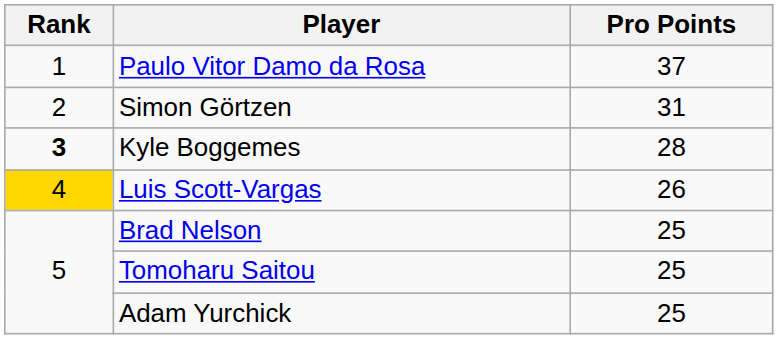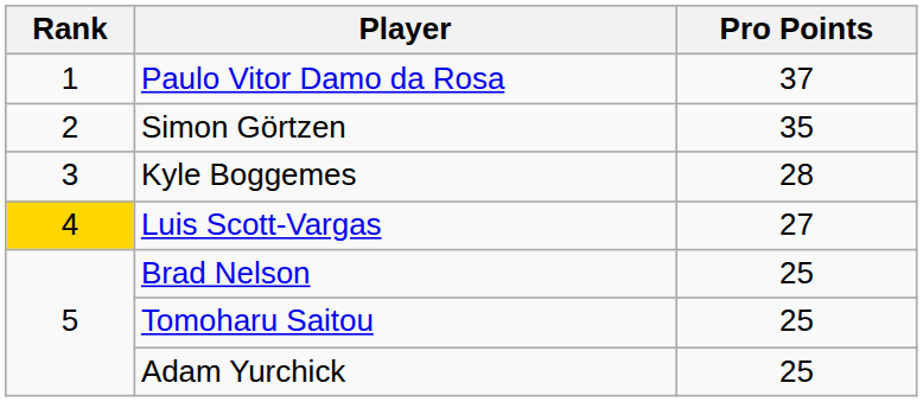 <table class="wikitable" width=30%>
 <tr>
 <th>Rank</th>
 <th>Player</th>
 <th>Pro Points</th>
 </tr>
 <tr>
 <td align=center>1</td>
 <td> <a href='#'>Paulo Vitor Damo da Rosa</a></td>
 <td align=center>37</td>
 </tr>
 <tr>
 <td align=center>2</td>
 <td> Simon Görtzen</td>
-<td align=center>31</td>
+<td align=center>35</td>
 </tr>
 <tr>
-<td align=center><strong>3</strong></td>
+<td align=center>3</td>
 <td> Kyle Boggemes</td>
 <td align=center>28</td>
 </tr>
 <tr>
 <td align=center style="background: gold;">4</td>
 <td> <a href='#'>Luis Scott-Vargas</a></td>
-<td align=center>26</td>
+<td align=center>27</td>
 </tr>
 <tr>
 <td align=center rowspan=3>5</td>
 <td> <a href='#'>Brad Nelson</a></td>
 <td align=center>25</td>
 </tr>
 <tr>
 <td> <a href='#'>Tomoharu Saitou</a></td>
 <td align=center>25</td>
 </tr>
 <tr>
 <td> Adam Yurchick</td>
 <td align=center>25</td>
 </tr>
 </table>
